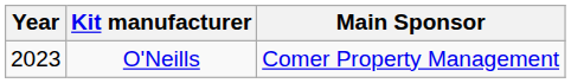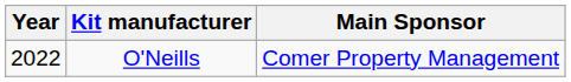 <table class="wikitable" style="text-align: center">
 <tr>
 <th>Year</th>
 <th><a href='#'>Kit</a> manufacturer</th>
 <th>Main Sponsor</th>
 </tr>
 <tr>
-<td>2023</td>
+<td>2022</td>
 <td rowspan="2"><a href='#'>O'Neills</a></td>
 <td rowspan="9"><a href='#'>Comer Property Management</a></td>
 </tr>
 </table>
